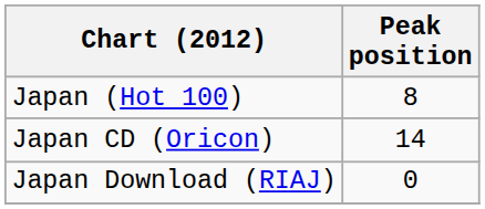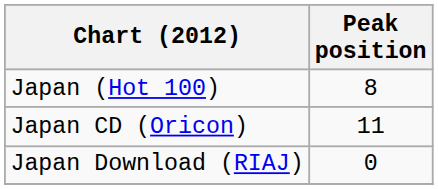 <table class="wikitable sortable plainrowheaders">
 <tr>
 <th scope="col">Chart (2012)</th>
 <th scope="col">Peak<br>position</th>
 </tr>
 <tr>
 <td>Japan (<a href='#'>Hot 100</a>)</td>
 <td style="text-align:center;">8</td>
 </tr>
 <tr>
 <td>Japan CD (<a href='#'>Oricon</a>)</td>
-<td style="text-align:center;">14</td>
+<td style="text-align:center;">11</td>
 </tr>
 <tr>
 <td>Japan Download (<a href='#'>RIAJ</a>)</td>
 <td style="text-align:center;">0</td>
 </tr>
 <tr>
 </tr>
 </table>
